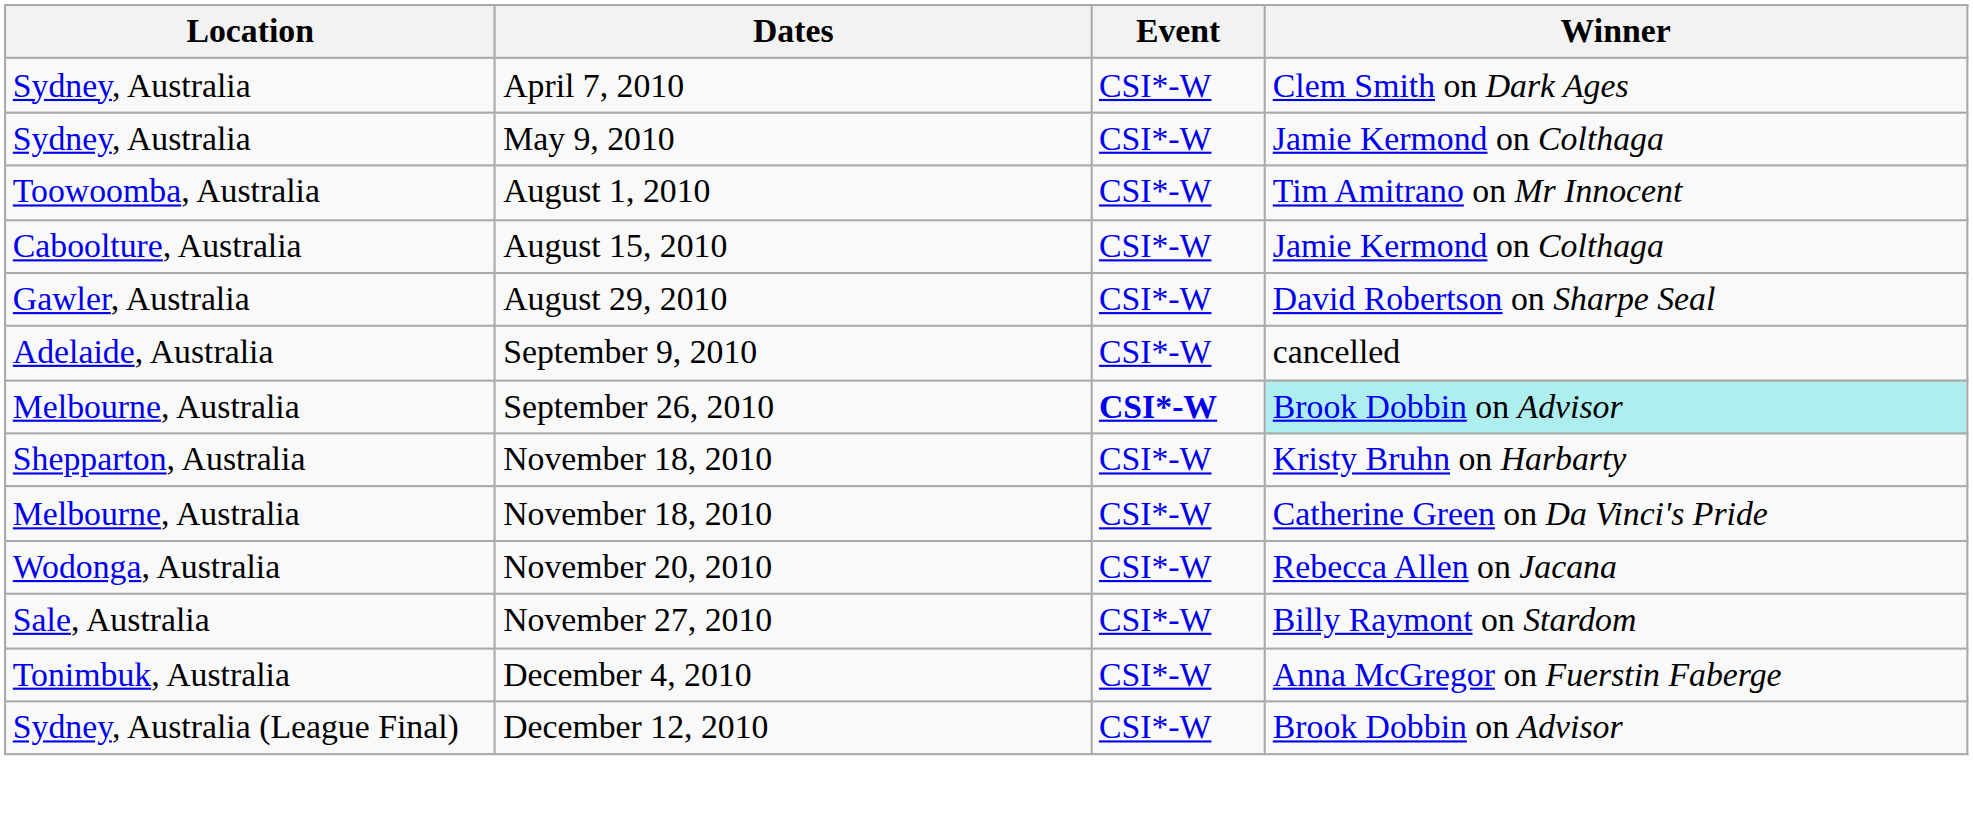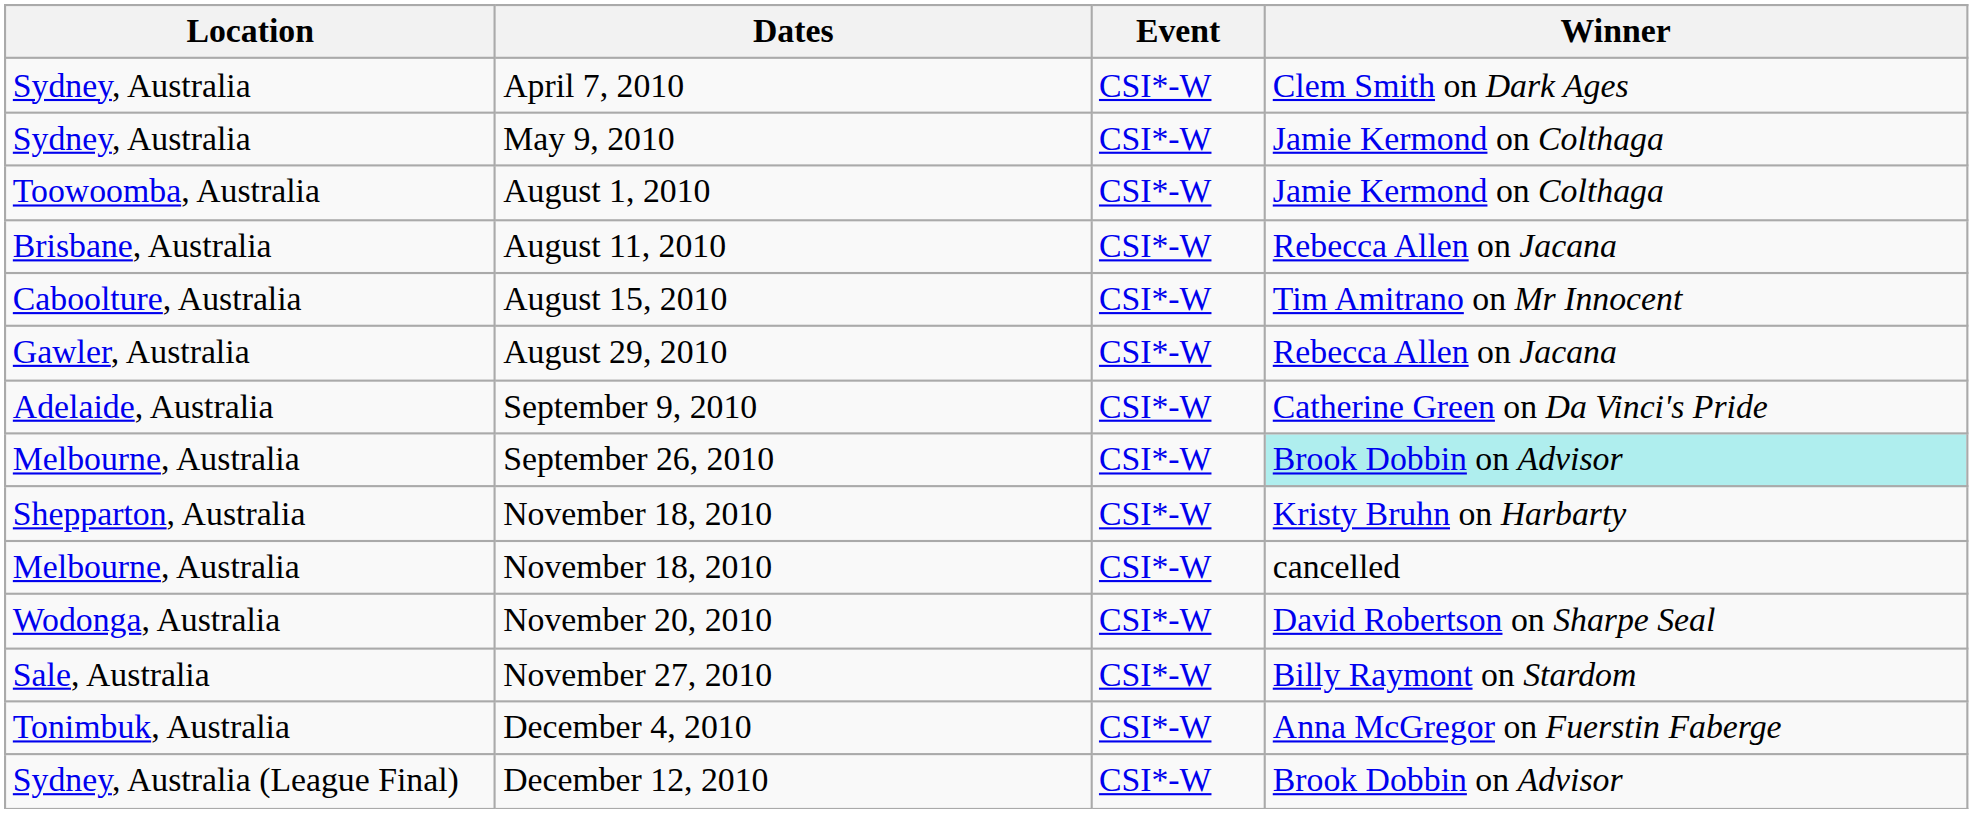 <table class="wikitable">
 <tr>
 <th width=225>Location</th>
 <th width=275>Dates</th>
 <th width=75>Event</th>
 <th width=325>Winner</th>
 </tr>
 <tr>
 <td> <a href='#'>Sydney</a>, Australia</td>
 <td>April 7, 2010</td>
 <td><a href='#'>CSI*-W</a></td>
 <td> <a href='#'>Clem Smith</a> on <em>Dark Ages</em></td>
 </tr>
 <tr>
 <td> <a href='#'>Sydney</a>, Australia</td>
 <td>May 9, 2010</td>
 <td><a href='#'>CSI*-W</a></td>
 <td> <a href='#'>Jamie Kermond</a> on <em>Colthaga</em></td>
 </tr>
 <tr>
 <td> <a href='#'>Toowoomba</a>, Australia</td>
 <td>August 1, 2010</td>
 <td><a href='#'>CSI*-W</a></td>
-<td> <a href='#'>Tim Amitrano</a> on <em>Mr Innocent</em></td>
+<td> <a href='#'>Jamie Kermond</a> on <em>Colthaga</em></td>
+</tr>
+<tr>
+<td> <a href='#'>Brisbane</a>, Australia</td>
+<td>August 11, 2010</td>
+<td><a href='#'>CSI*-W</a></td>
+<td> <a href='#'>Rebecca Allen</a> on <em>Jacana</em></td>
 </tr>
 <tr>
 <td> <a href='#'>Caboolture</a>, Australia</td>
 <td>August 15, 2010</td>
 <td><a href='#'>CSI*-W</a></td>
-<td> <a href='#'>Jamie Kermond</a> on <em>Colthaga</em></td>
+<td> <a href='#'>Tim Amitrano</a> on <em>Mr Innocent</em></td>
 </tr>
 <tr>
 <td> <a href='#'>Gawler</a>, Australia</td>
 <td>August 29, 2010</td>
 <td><a href='#'>CSI*-W</a></td>
-<td> <a href='#'>David Robertson</a> on <em>Sharpe Seal</em></td>
+<td> <a href='#'>Rebecca Allen</a> on <em>Jacana</em></td>
 </tr>
 <tr>
 <td> <a href='#'>Adelaide</a>, Australia</td>
 <td>September 9, 2010</td>
 <td><a href='#'>CSI*-W</a></td>
-<td>cancelled</td>
+<td> <a href='#'>Catherine Green</a> on <em>Da Vinci's Pride</em></td>
 </tr>
 <tr>
 <td> <a href='#'>Melbourne</a>, Australia</td>
 <td>September 26, 2010</td>
-<td><strong><a href='#'>CSI*-W</a></strong></td>
+<td><a href='#'>CSI*-W</a></td>
 <td style="background: paleturquoise;"> <a href='#'>Brook Dobbin</a> on <em>Advisor</em></td>
 </tr>
 <tr>
 <td> <a href='#'>Shepparton</a>, Australia</td>
 <td>November 18, 2010</td>
 <td><a href='#'>CSI*-W</a></td>
 <td> <a href='#'>Kristy Bruhn</a> on <em>Harbarty</em></td>
 </tr>
 <tr>
 <td> <a href='#'>Melbourne</a>, Australia</td>
 <td>November 18, 2010</td>
 <td><a href='#'>CSI*-W</a></td>
-<td> <a href='#'>Catherine Green</a> on <em>Da Vinci's Pride</em></td>
+<td>cancelled</td>
 </tr>
 <tr>
 <td> <a href='#'>Wodonga</a>, Australia</td>
 <td>November 20, 2010</td>
 <td><a href='#'>CSI*-W</a></td>
-<td> <a href='#'>Rebecca Allen</a> on <em>Jacana</em></td>
+<td> <a href='#'>David Robertson</a> on <em>Sharpe Seal</em></td>
 </tr>
 <tr>
 <td> <a href='#'>Sale</a>, Australia</td>
 <td>November 27, 2010</td>
 <td><a href='#'>CSI*-W</a></td>
 <td> <a href='#'>Billy Raymont</a> on <em>Stardom</em></td>
 </tr>
 <tr>
 <td> <a href='#'>Tonimbuk</a>, Australia</td>
 <td>December 4, 2010</td>
 <td><a href='#'>CSI*-W</a></td>
 <td> <a href='#'>Anna McGregor</a> on <em>Fuerstin Faberge</em></td>
 </tr>
 <tr>
 <td> <a href='#'>Sydney</a>, Australia (League Final)</td>
 <td>December 12, 2010</td>
 <td><a href='#'>CSI*-W</a></td>
 <td> <a href='#'>Brook Dobbin</a> on <em>Advisor</em></td>
 </tr>
 </table>
